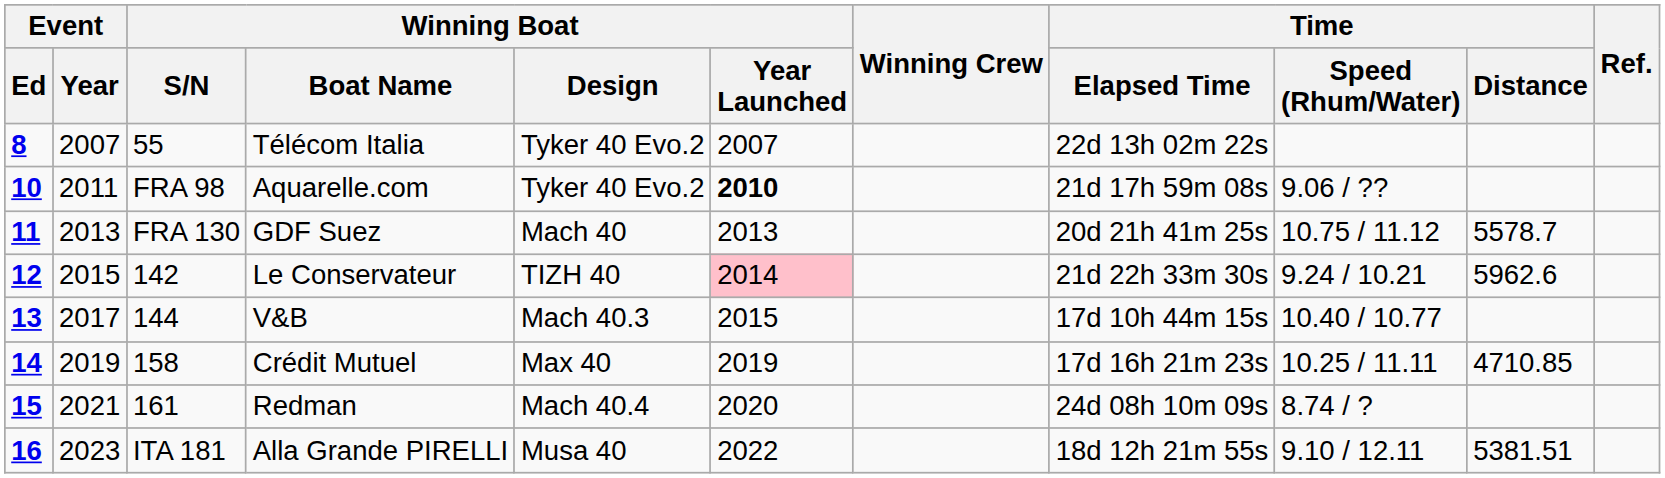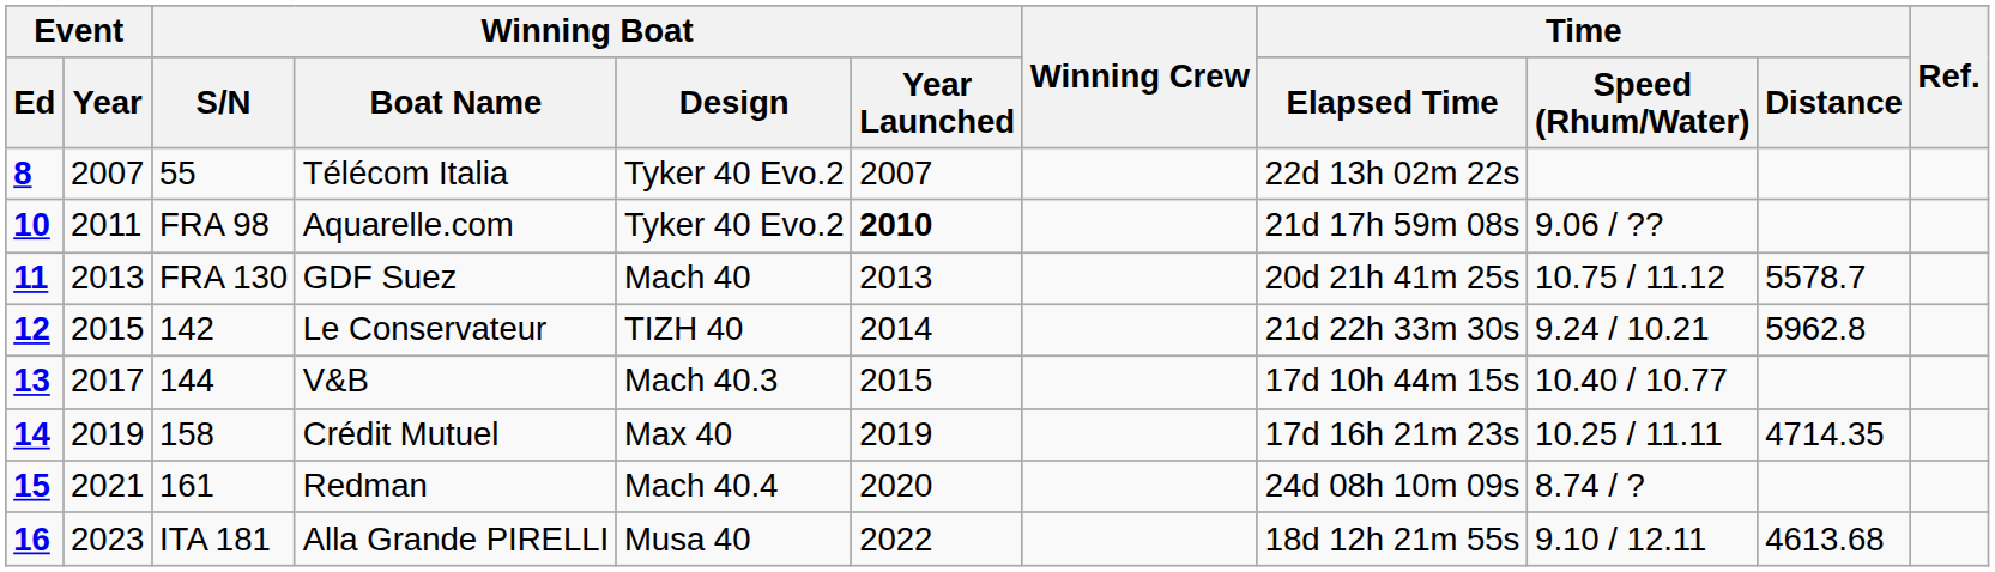 <table class="wikitable sortable">
 <tr>
 <th colspan="2">Event</th>
 <th colspan=4>Winning Boat</th>
 <th rowspan=2>Winning Crew</th>
 <th colspan=3>Time</th>
 <th rowspan=2>Ref.</th>
 </tr>
 <tr>
 <th>Ed</th>
 <th>Year</th>
 <th>S/N</th>
 <th>Boat Name</th>
 <th>Design</th>
 <th>Year<br>Launched</th>
 <th>Elapsed Time</th>
 <th>Speed<br>(Rhum/Water)</th>
 <th>Distance</th>
 </tr>
 <tr>
 <td><a href='#'><strong>8</strong></a></td>
 <td>2007</td>
 <td>55</td>
 <td>Télécom Italia</td>
 <td>Tyker 40 Evo.2</td>
 <td>2007</td>
 <td><br></td>
 <td>22d 13h 02m 22s</td>
 <td></td>
 <td></td>
 <td></td>
 </tr>
 <tr>
 <td><a href='#'><strong>10</strong></a></td>
 <td>2011</td>
 <td>FRA 98</td>
 <td>Aquarelle.com</td>
 <td>Tyker 40 Evo.2</td>
 <td><strong>2010</strong></td>
 <td><br></td>
 <td>21d 17h 59m 08s</td>
 <td>9.06 / ??</td>
 <td></td>
 <td></td>
 </tr>
 <tr>
 <td><a href='#'><strong>11</strong></a></td>
 <td>2013</td>
 <td>FRA 130</td>
 <td>GDF Suez</td>
 <td>Mach 40</td>
 <td>2013</td>
 <td><br></td>
 <td>20d 21h 41m 25s</td>
 <td>10.75 / 11.12</td>
 <td>5578.7</td>
 <td></td>
 </tr>
 <tr>
 <td><a href='#'><strong>12</strong></a></td>
 <td>2015</td>
 <td>142</td>
 <td>Le Conservateur</td>
 <td>TIZH 40</td>
-<td style="background: pink;">2014</td>
+<td>2014</td>
 <td><br></td>
 <td>21d 22h 33m 30s</td>
 <td>9.24 / 10.21</td>
-<td>5962.6</td>
+<td>5962.8</td>
 <td></td>
 </tr>
 <tr>
 <td><a href='#'><strong>13</strong></a></td>
 <td>2017</td>
 <td>144</td>
 <td>V&B</td>
 <td>Mach 40.3</td>
 <td>2015</td>
 <td><br></td>
 <td>17d 10h 44m 15s</td>
 <td>10.40 / 10.77</td>
 <td></td>
 <td></td>
 </tr>
 <tr>
 <td><a href='#'><strong>14</strong></a></td>
 <td>2019</td>
 <td>158</td>
 <td>Crédit Mutuel</td>
 <td>Max 40</td>
 <td>2019</td>
 <td><br></td>
 <td>17d 16h 21m 23s</td>
 <td>10.25 / 11.11</td>
-<td>4710.85</td>
+<td>4714.35</td>
 <td></td>
 </tr>
 <tr>
 <td><a href='#'><strong>15</strong></a></td>
 <td>2021</td>
 <td>161</td>
 <td>Redman</td>
 <td>Mach 40.4</td>
 <td>2020</td>
 <td><br></td>
 <td>24d 08h 10m 09s</td>
 <td>8.74 / ?</td>
 <td></td>
 <td></td>
 </tr>
 <tr>
 <td><a href='#'><strong>16</strong></a></td>
 <td>2023</td>
 <td>ITA 181</td>
 <td>Alla Grande PIRELLI</td>
 <td>Musa 40</td>
 <td>2022</td>
 <td><br></td>
 <td>18d 12h 21m 55s</td>
 <td>9.10 /	12.11</td>
-<td>5381.51</td>
+<td>4613.68</td>
 <td></td>
 </tr>
 </table>
